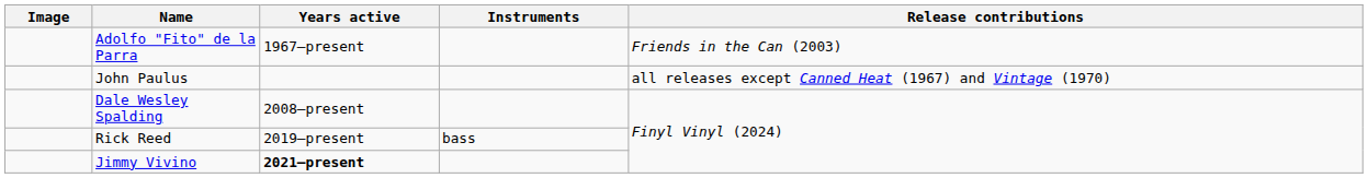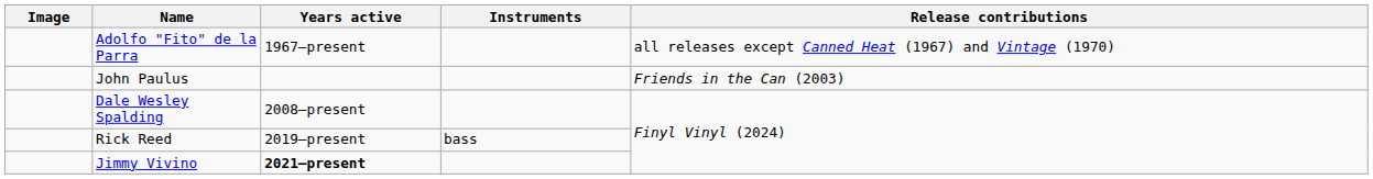 <table class="wikitable" width="100%" border="1">
 <tr>
 <th width="75">Image</th>
 <th width="150">Name</th>
 <th width="160">Years active</th>
 <th width="170">Instruments</th>
 <th>Release contributions</th>
 </tr>
 <tr>
 <td></td>
 <td><a href='#'>Adolfo "Fito" de la Parra</a></td>
 <td>1967–present</td>
 <td></td>
-<td><em>Friends in the Can</em> (2003)</td>
+<td>all releases except <em><a href='#'>Canned Heat</a></em> (1967) and <em><a href='#'>Vintage</a></em> (1970)</td>
 </tr>
 <tr>
 <td></td>
 <td>John Paulus</td>
 <td></td>
 <td></td>
-<td>all releases except <em><a href='#'>Canned Heat</a></em> (1967) and <em><a href='#'>Vintage</a></em> (1970)</td>
+<td><em>Friends in the Can</em> (2003)</td>
 </tr>
 <tr>
 <td></td>
 <td><a href='#'>Dale Wesley Spalding</a></td>
 <td>2008–present</td>
 <td></td>
 <td rowspan="3"><em>Finyl Vinyl</em> (2024)</td>
 </tr>
 <tr>
 <td></td>
 <td>Rick Reed</td>
 <td>2019–present</td>
 <td>bass</td>
 </tr>
 <tr>
 <td></td>
 <td><a href='#'>Jimmy Vivino</a></td>
 <td><strong>2021–present</strong></td>
 <td></td>
 </tr>
 </table>
